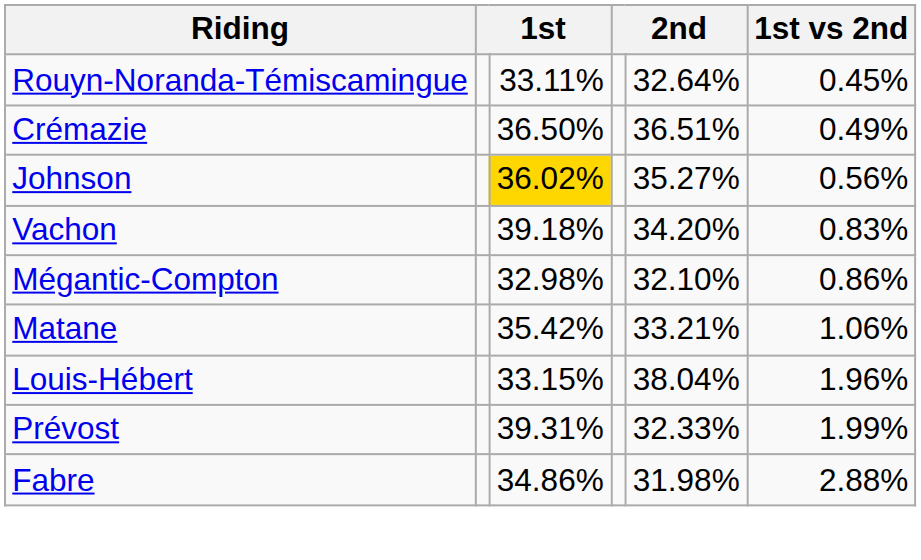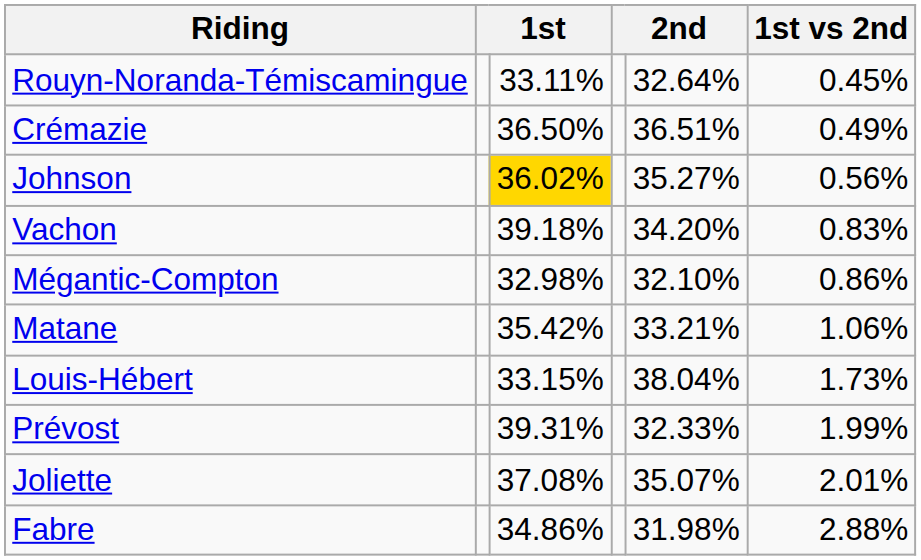 <table class="wikitable" style="text-align:right;">
 <tr>
 <th>Riding</th>
 <th colspan="2">1st</th>
 <th colspan="2">2nd</th>
 <th>1st vs 2nd</th>
 </tr>
 <tr>
 <td style="text-align:left;"><a href='#'>Rouyn-Noranda-Témiscamingue</a></td>
 <td></td>
 <td>33.11%</td>
 <td></td>
 <td>32.64%</td>
 <td>0.45%</td>
 </tr>
 <tr>
 <td style="text-align:left;"><a href='#'>Crémazie</a></td>
 <td></td>
 <td>36.50%</td>
 <td></td>
 <td>36.51%</td>
 <td>0.49%</td>
 </tr>
 <tr>
 <td style="text-align:left;"><a href='#'>Johnson</a></td>
 <td></td>
 <td style="background: gold;">36.02%</td>
 <td></td>
 <td>35.27%</td>
 <td>0.56%</td>
 </tr>
 <tr>
 <td style="text-align:left;"><a href='#'>Vachon</a></td>
 <td></td>
 <td>39.18%</td>
 <td></td>
 <td>34.20%</td>
 <td>0.83%</td>
 </tr>
 <tr>
 <td style="text-align:left;"><a href='#'>Mégantic-Compton</a></td>
 <td></td>
 <td>32.98%</td>
 <td></td>
 <td>32.10%</td>
 <td>0.86%</td>
 </tr>
 <tr>
 <td style="text-align:left;"><a href='#'>Matane</a></td>
 <td></td>
 <td>35.42%</td>
 <td></td>
 <td>33.21%</td>
 <td>1.06%</td>
 </tr>
 <tr>
 <td style="text-align:left;"><a href='#'>Louis-Hébert</a></td>
 <td></td>
 <td>33.15%</td>
 <td></td>
 <td>38.04%</td>
-<td>1.96%</td>
+<td>1.73%</td>
 </tr>
 <tr>
 <td style="text-align:left;"><a href='#'>Prévost</a></td>
 <td></td>
 <td>39.31%</td>
 <td></td>
 <td>32.33%</td>
 <td>1.99%</td>
 </tr>
 <tr>
+<td style="text-align:left;"><a href='#'>Joliette</a></td>
+<td></td>
+<td>37.08%</td>
+<td></td>
+<td>35.07%</td>
+<td>2.01%</td>
+</tr>
+<tr>
 <td style="text-align:left;"><a href='#'>Fabre</a></td>
 <td></td>
 <td>34.86%</td>
 <td></td>
 <td>31.98%</td>
 <td>2.88%</td>
 </tr>
 </table>
